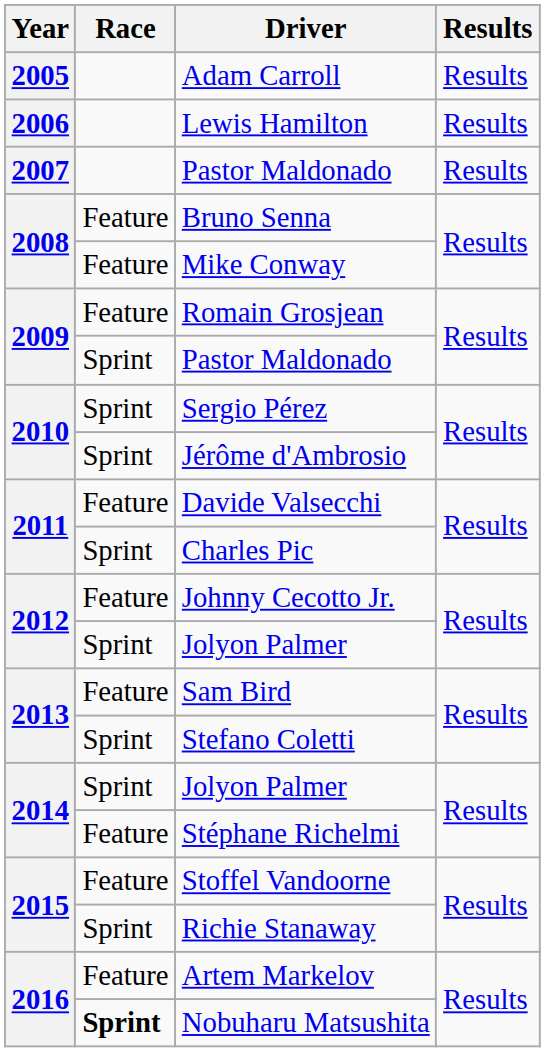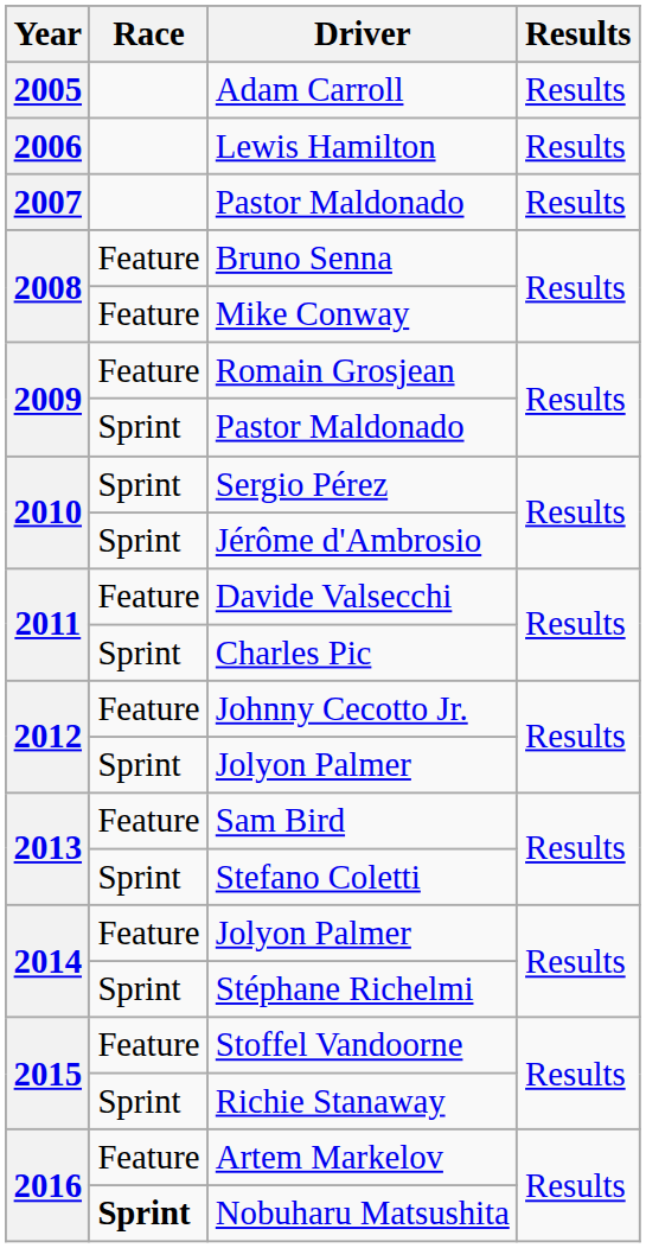 <table class="wikitable" style="font-size: 95%;">
 <tr>
 <th>Year</th>
 <th>Race</th>
 <th>Driver</th>
 <th>Results</th>
 </tr>
 <tr>
 <th><a href='#'>2005</a></th>
 <td></td>
 <td> <a href='#'>Adam Carroll</a></td>
 <td><a href='#'>Results</a></td>
 </tr>
 <tr>
 <th><a href='#'>2006</a></th>
 <td></td>
 <td> <a href='#'>Lewis Hamilton</a></td>
 <td><a href='#'>Results</a></td>
 </tr>
 <tr>
 <th><a href='#'>2007</a></th>
 <td></td>
 <td> <a href='#'>Pastor Maldonado</a></td>
 <td><a href='#'>Results</a></td>
 </tr>
 <tr>
 <th rowspan=2><a href='#'>2008</a></th>
 <td>Feature</td>
 <td> <a href='#'>Bruno Senna</a></td>
 <td rowspan=2><a href='#'>Results</a></td>
 </tr>
 <tr>
 <td>Feature</td>
 <td> <a href='#'>Mike Conway</a></td>
 </tr>
 <tr>
 <th rowspan=2><a href='#'>2009</a></th>
 <td>Feature</td>
 <td> <a href='#'>Romain Grosjean</a></td>
 <td rowspan=2><a href='#'>Results</a></td>
 </tr>
 <tr>
 <td>Sprint</td>
 <td> <a href='#'>Pastor Maldonado</a></td>
 </tr>
 <tr>
 <th rowspan=2><a href='#'>2010</a></th>
 <td>Sprint</td>
 <td> <a href='#'>Sergio Pérez</a></td>
 <td rowspan=2><a href='#'>Results</a></td>
 </tr>
 <tr>
 <td>Sprint</td>
 <td> <a href='#'>Jérôme d'Ambrosio</a></td>
 </tr>
 <tr>
 <th rowspan=2><a href='#'>2011</a></th>
 <td>Feature</td>
 <td> <a href='#'>Davide Valsecchi</a></td>
 <td rowspan=2><a href='#'>Results</a></td>
 </tr>
 <tr>
 <td>Sprint</td>
 <td> <a href='#'>Charles Pic</a></td>
 </tr>
 <tr>
 <th rowspan=2><a href='#'>2012</a></th>
 <td>Feature</td>
 <td> <a href='#'>Johnny Cecotto Jr.</a></td>
 <td rowspan=2><a href='#'>Results</a></td>
 </tr>
 <tr>
 <td>Sprint</td>
 <td> <a href='#'>Jolyon Palmer</a></td>
 </tr>
 <tr>
 <th rowspan=2><a href='#'>2013</a></th>
 <td>Feature</td>
 <td> <a href='#'>Sam Bird</a></td>
 <td rowspan=2><a href='#'>Results</a></td>
 </tr>
 <tr>
 <td>Sprint</td>
 <td> <a href='#'>Stefano Coletti</a></td>
 </tr>
 <tr>
 <th rowspan=2><a href='#'>2014</a></th>
-<td>Sprint</td>
+<td>Feature</td>
 <td> <a href='#'>Jolyon Palmer</a></td>
 <td rowspan=2><a href='#'>Results</a></td>
 </tr>
 <tr>
-<td>Feature</td>
+<td>Sprint</td>
 <td> <a href='#'>Stéphane Richelmi</a></td>
 </tr>
 <tr>
 <th rowspan=2><a href='#'>2015</a></th>
 <td>Feature</td>
 <td> <a href='#'>Stoffel Vandoorne</a></td>
 <td rowspan=2><a href='#'>Results</a></td>
 </tr>
 <tr>
 <td>Sprint</td>
 <td> <a href='#'>Richie Stanaway</a></td>
 </tr>
 <tr>
 <th rowspan=2><a href='#'>2016</a></th>
 <td>Feature</td>
 <td> <a href='#'>Artem Markelov</a></td>
 <td rowspan=2><a href='#'>Results</a></td>
 </tr>
 <tr>
 <td><strong>Sprint</strong></td>
 <td> <a href='#'>Nobuharu Matsushita</a></td>
 </tr>
 </table>
